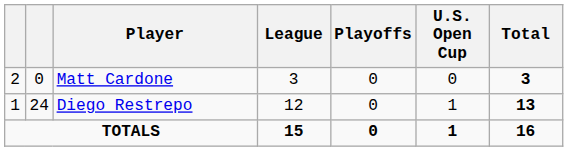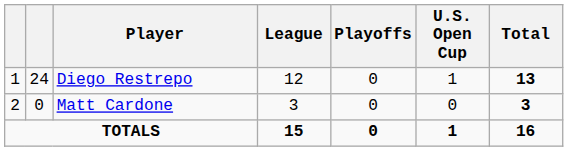 <table class="wikitable sortable" style="font-size: 95%; text-align: center;">
 <tr>
 <th width=10></th>
 <th width=10></th>
 <th width=150>Player</th>
 <th width=50>League</th>
 <th width=50>Playoffs</th>
 <th width=50>U.S. Open Cup</th>
 <th width=50>Total</th>
 </tr>
 <tr>
+<td>1</td>
+<td>24</td>
+<td align=left> <a href='#'>Diego Restrepo</a></td>
+<td>12</td>
+<td>0</td>
+<td>1</td>
+<td><strong>13</strong></td>
+</tr>
+<tr>
 <td>2</td>
 <td>0</td>
 <td align=left> <a href='#'>Matt Cardone</a></td>
 <td>3</td>
 <td>0</td>
 <td>0</td>
 <td><strong>3</strong></td>
 </tr>
 <tr>
-<td>1</td>
-<td>24</td>
-<td align=left> <a href='#'>Diego Restrepo</a></td>
-<td>12</td>
-<td>0</td>
-<td>1</td>
-<td><strong>13</strong></td>
-</tr>
-<tr>
 <td colspan="3"><strong>TOTALS</strong></td>
 <td><strong>15</strong></td>
 <td><strong>0</strong></td>
 <td><strong>1</strong></td>
 <td><strong>16</strong></td>
 </tr>
 </table>
